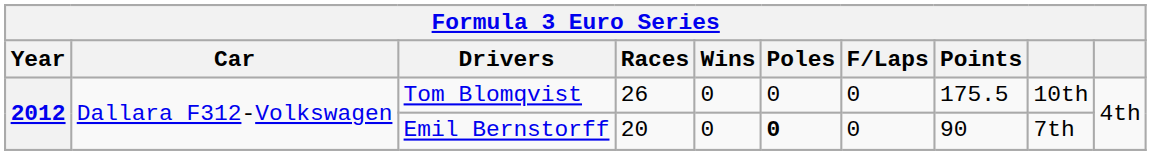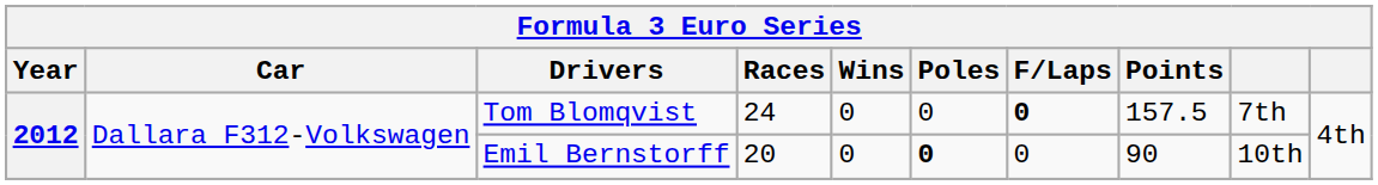 <table class="wikitable" style="font-size:85%">
 <tr>
 <th colspan="10" align="center"><a href='#'>Formula 3 Euro Series</a></th>
 </tr>
 <tr>
 <th>Year</th>
 <th>Car</th>
 <th>Drivers</th>
 <th>Races</th>
 <th>Wins</th>
 <th>Poles</th>
 <th>F/Laps</th>
 <th>Points</th>
 <th></th>
 <th></th>
 </tr>
 <tr>
 <th rowspan="2"><a href='#'>2012</a></th>
 <td rowspan="2"><a href='#'>Dallara F312</a>-<a href='#'>Volkswagen</a></td>
 <td> <a href='#'>Tom Blomqvist</a></td>
-<td>26</td>
+<td>24</td>
 <td>0</td>
 <td>0</td>
-<td>0</td>
-<td>175.5</td>
-<td>10th</td>
+<td><strong>0</strong></td>
+<td>157.5</td>
+<td>7th</td>
 <td rowspan="2">4th</td>
 </tr>
 <tr>
 <td> <a href='#'>Emil Bernstorff</a></td>
 <td>20</td>
 <td>0</td>
 <td><strong>0</strong></td>
 <td>0</td>
 <td>90</td>
-<td>7th</td>
+<td>10th</td>
 </tr>
 </table>
